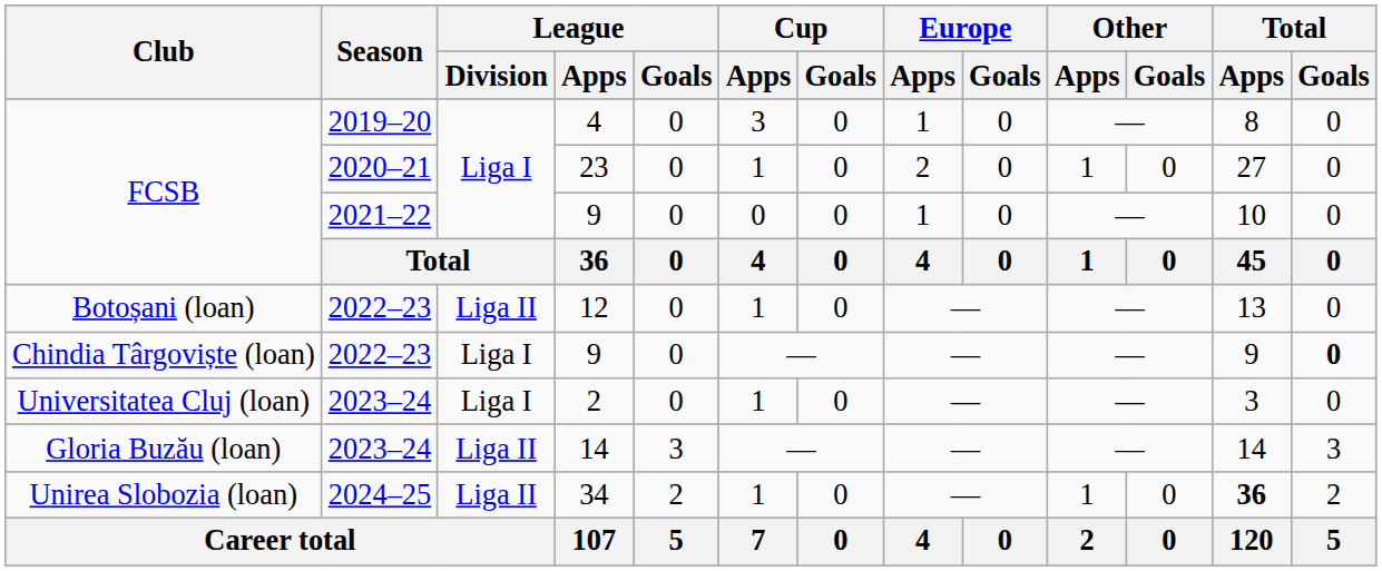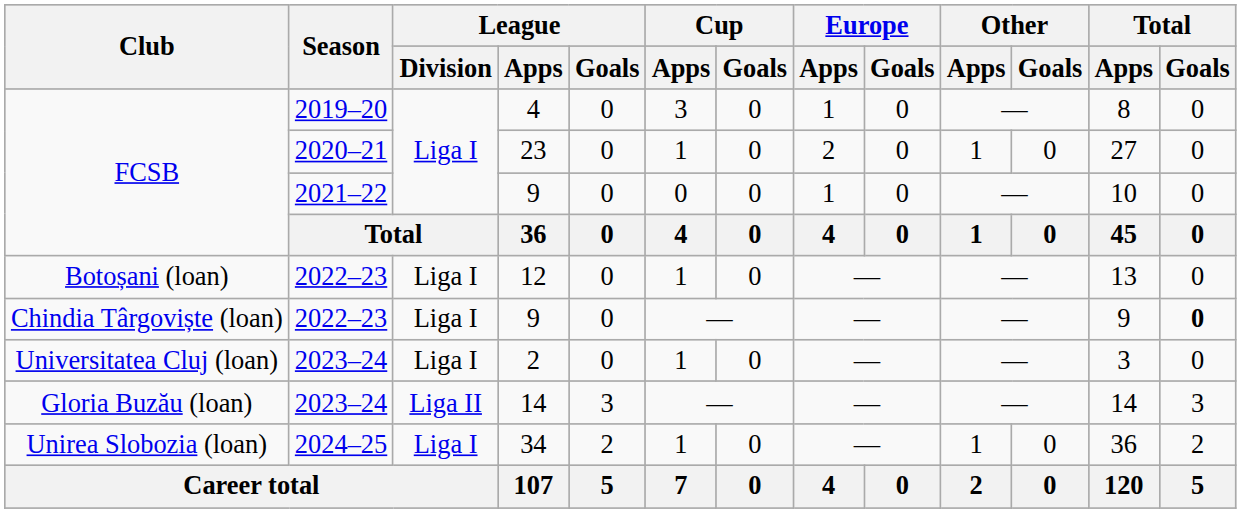 <table class="wikitable" style="text-align: center">
 <tr>
 <th rowspan="2">Club</th>
 <th rowspan="2">Season</th>
 <th colspan="3">League</th>
 <th colspan="2">Cup</th>
 <th colspan="2"><a href='#'>Europe</a></th>
 <th colspan="2">Other</th>
 <th colspan="3">Total</th>
 </tr>
 <tr>
 <th>Division</th>
 <th>Apps</th>
 <th>Goals</th>
 <th>Apps</th>
 <th>Goals</th>
 <th>Apps</th>
 <th>Goals</th>
 <th>Apps</th>
 <th>Goals</th>
 <th>Apps</th>
 <th>Goals</th>
 </tr>
 <tr>
 <td rowspan="4"><a href='#'>FCSB</a></td>
 <td><a href='#'>2019–20</a></td>
 <td rowspan="3"><a href='#'>Liga I</a></td>
 <td>4</td>
 <td>0</td>
 <td>3</td>
 <td>0</td>
 <td>1</td>
 <td>0</td>
 <td colspan="2">—</td>
 <td>8</td>
 <td>0</td>
 </tr>
 <tr>
 <td><a href='#'>2020–21</a></td>
 <td>23</td>
 <td>0</td>
 <td>1</td>
 <td>0</td>
 <td>2</td>
 <td>0</td>
 <td>1</td>
 <td>0</td>
 <td>27</td>
 <td>0</td>
 </tr>
 <tr>
 <td><a href='#'>2021–22</a></td>
 <td>9</td>
 <td>0</td>
 <td>0</td>
 <td>0</td>
 <td>1</td>
 <td>0</td>
 <td colspan="2">—</td>
 <td>10</td>
 <td>0</td>
 </tr>
 <tr>
 <th colspan="2">Total</th>
 <th>36</th>
 <th>0</th>
 <th>4</th>
 <th>0</th>
 <th>4</th>
 <th>0</th>
 <th>1</th>
 <th>0</th>
 <th>45</th>
 <th>0</th>
 </tr>
 <tr>
 <td><a href='#'>Botoșani</a> (loan)</td>
 <td><a href='#'>2022–23</a></td>
-<td><a href='#'>Liga II</a></td>
+<td>Liga I</td>
 <td>12</td>
 <td>0</td>
 <td>1</td>
 <td>0</td>
 <td colspan="2">—</td>
 <td colspan="2">—</td>
 <td>13</td>
 <td>0</td>
 </tr>
 <tr>
 <td><a href='#'>Chindia Târgoviște</a> (loan)</td>
 <td><a href='#'>2022–23</a></td>
 <td>Liga I</td>
 <td>9</td>
 <td>0</td>
 <td colspan="2">—</td>
 <td colspan="2">—</td>
 <td colspan="2">—</td>
 <td>9</td>
 <td><strong>0</strong></td>
 </tr>
 <tr>
 <td><a href='#'>Universitatea Cluj</a> (loan)</td>
 <td><a href='#'>2023–24</a></td>
 <td>Liga I</td>
 <td>2</td>
 <td>0</td>
 <td>1</td>
 <td>0</td>
 <td colspan="2">—</td>
 <td colspan="2">—</td>
 <td>3</td>
 <td>0</td>
 </tr>
 <tr>
 <td><a href='#'>Gloria Buzău</a> (loan)</td>
 <td><a href='#'>2023–24</a></td>
 <td><a href='#'>Liga II</a></td>
 <td>14</td>
 <td>3</td>
 <td colspan="2">—</td>
 <td colspan="2">—</td>
 <td colspan="2">—</td>
 <td>14</td>
 <td>3</td>
 </tr>
 <tr>
 <td><a href='#'>Unirea Slobozia</a> (loan)</td>
 <td><a href='#'>2024–25</a></td>
-<td><a href='#'>Liga II</a></td>
+<td><a href='#'>Liga I</a></td>
 <td>34</td>
 <td>2</td>
 <td>1</td>
 <td>0</td>
 <td colspan="2">—</td>
 <td>1</td>
 <td>0</td>
-<td><strong>36</strong></td>
+<td>36</td>
 <td>2</td>
 </tr>
 <tr>
 <th colspan="3">Career total</th>
 <th>107</th>
 <th>5</th>
 <th>7</th>
 <th>0</th>
 <th>4</th>
 <th>0</th>
 <th>2</th>
 <th>0</th>
 <th>120</th>
 <th>5</th>
 </tr>
 </table>
